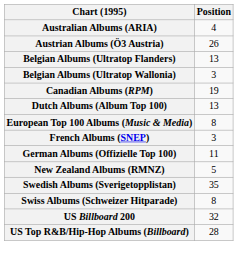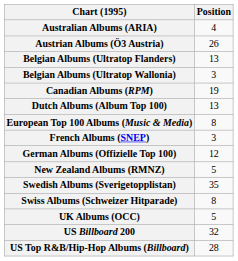 <table class="wikitable plainrowheaders sortable">
 <tr>
 <th>Chart (1995)</th>
 <th>Position</th>
 </tr>
 <tr>
 <th scope="row">Australian Albums (ARIA)</th>
 <td align=center>4</td>
 </tr>
 <tr>
 <th scope="row">Austrian Albums (Ö3 Austria)</th>
 <td align=center>26</td>
 </tr>
 <tr>
 <th scope="row">Belgian Albums (Ultratop Flanders)</th>
 <td align=center>13</td>
 </tr>
 <tr>
 <th scope="row">Belgian Albums (Ultratop Wallonia)</th>
 <td align=center>3</td>
 </tr>
 <tr>
 <th scope="row">Canadian Albums (<em>RPM</em>)</th>
 <td align=center>19</td>
 </tr>
 <tr>
 <th scope="row">Dutch Albums (Album Top 100)</th>
 <td align=center>13</td>
 </tr>
 <tr>
 <th scope="row">European Top 100 Albums (<em>Music & Media</em>)</th>
 <td align=center>8</td>
 </tr>
 <tr>
 <th scope="row">French Albums (<a href='#'>SNEP</a>)</th>
 <td align=center>3</td>
 </tr>
 <tr>
 <th scope="row">German Albums (Offizielle Top 100)</th>
-<td align=center>11</td>
+<td align=center>12</td>
 </tr>
 <tr>
 <th scope="row">New Zealand Albums (RMNZ)</th>
 <td align=center>5</td>
 </tr>
 <tr>
 <th scope="row">Swedish Albums (Sverigetopplistan)</th>
 <td align=center>35</td>
 </tr>
 <tr>
 <th scope="row">Swiss Albums (Schweizer Hitparade)</th>
 <td align=center>8</td>
 </tr>
 <tr>
+<th scope="row">UK Albums (OCC)</th>
+<td align=center>5</td>
+</tr>
+<tr>
 <th scope="row">US <em>Billboard</em> 200</th>
 <td align=center>32</td>
 </tr>
 <tr>
 <th scope="row">US Top R&B/Hip-Hop Albums (<em>Billboard</em>)</th>
 <td align=center>28</td>
 </tr>
 </table>
